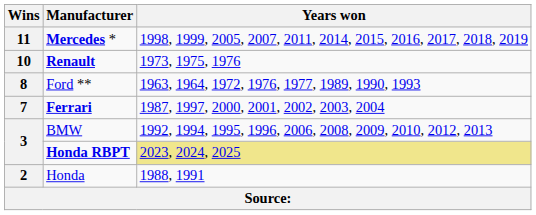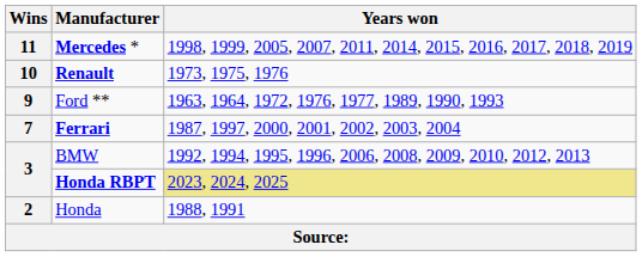 <table class="wikitable">
 <tr>
 <th>Wins</th>
 <th>Manufacturer</th>
 <th>Years won</th>
 </tr>
 <tr>
 <th>11</th>
 <td> <strong><a href='#'>Mercedes</a></strong> *</td>
 <td><a href='#'>1998</a>, <a href='#'>1999</a>, <a href='#'>2005</a>, <a href='#'>2007</a>, <a href='#'>2011</a>, <a href='#'>2014</a>, <a href='#'>2015</a>, <a href='#'>2016</a>, <a href='#'>2017</a>, <a href='#'>2018</a>, <a href='#'>2019</a></td>
 </tr>
 <tr>
 <th>10</th>
 <td> <strong><a href='#'>Renault</a></strong></td>
 <td><span><a href='#'>1973</a>, <a href='#'>1975</a>, <a href='#'>1976</a></span></td>
 </tr>
 <tr>
-<th>8</th>
+<th>9</th>
 <td> <a href='#'>Ford</a> **</td>
 <td><span><a href='#'>1963</a>, <a href='#'>1964</a>, <a href='#'>1972</a></span>, <a href='#'>1976</a>, <a href='#'>1977</a>, <a href='#'>1989</a>, <a href='#'>1990</a>, <a href='#'>1993</a></td>
 </tr>
 <tr>
 <th>7</th>
 <td> <strong><a href='#'>Ferrari</a></strong></td>
 <td><a href='#'>1987</a>, <a href='#'>1997</a>, <a href='#'>2000</a>, <a href='#'>2001</a>, <a href='#'>2002</a>, <a href='#'>2003</a>, <a href='#'>2004</a></td>
 </tr>
 <tr>
 <th rowspan="2">3</th>
 <td> <a href='#'>BMW</a></td>
 <td><a href='#'>1992</a>, <a href='#'>1994</a>, <a href='#'>1995</a>, <a href='#'>1996</a>, <a href='#'>2006</a>, <a href='#'>2008</a>, <a href='#'>2009</a>, <a href='#'>2010</a>, <a href='#'>2012</a>, <a href='#'>2013</a></td>
 </tr>
 <tr>
 <td> <strong><a href='#'>Honda RBPT</a></strong></td>
 <td style="background: khaki;"><a href='#'>2023</a>, <a href='#'>2024</a>, <a href='#'>2025</a></td>
 </tr>
 <tr>
 <th>2</th>
 <td> <a href='#'>Honda</a></td>
 <td><a href='#'>1988</a>, <a href='#'>1991</a></td>
 </tr>
 <tr>
 <th colspan=3>Source:</th>
 </tr>
 </table>
